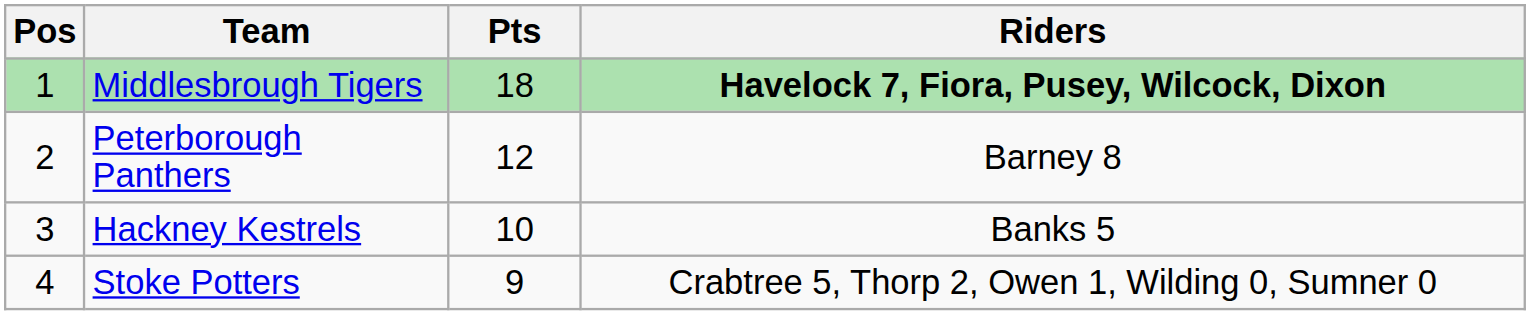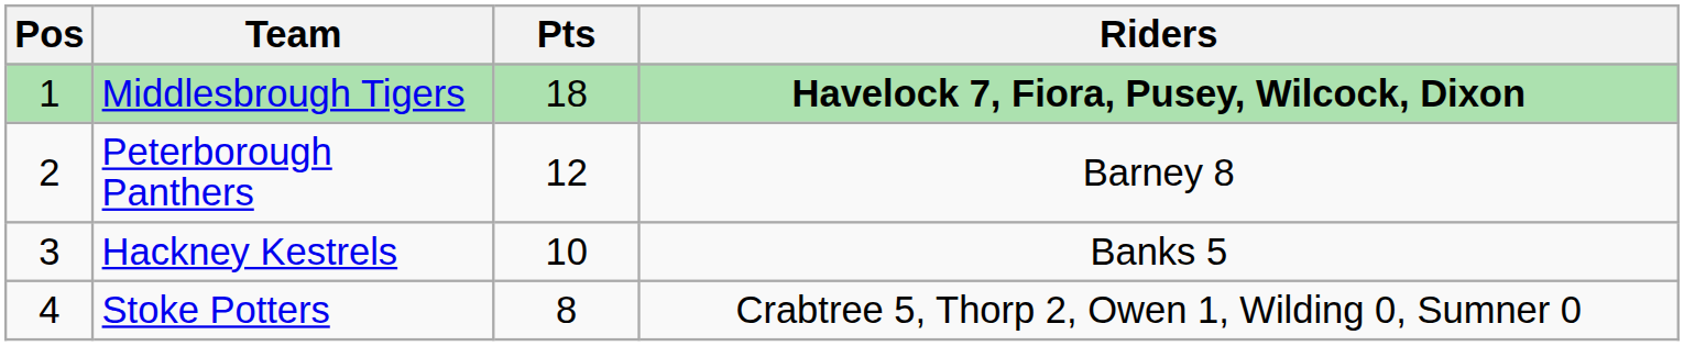 <table class=wikitable style="font-size:93%;">
 <tr>
 <th width=25px>Pos</th>
 <th width=150px>Team</th>
 <th width=50px>Pts</th>
 <th width=400px>Riders</th>
 </tr>
 <tr align=center  style="background:#ACE1AF;">
 <td>1</td>
 <td align=left><a href='#'>Middlesbrough Tigers</a></td>
 <td>18</td>
 <td><strong>Havelock 7, Fiora, Pusey, Wilcock, Dixon</strong></td>
 </tr>
 <tr align=center>
 <td>2</td>
 <td align=left><a href='#'>Peterborough Panthers</a></td>
 <td>12</td>
 <td>Barney 8</td>
 </tr>
 <tr align=center>
 <td>3</td>
 <td align=left><a href='#'>Hackney Kestrels</a></td>
 <td>10</td>
 <td>Banks 5</td>
 </tr>
 <tr align=center>
 <td>4</td>
 <td align=left><a href='#'>Stoke Potters</a></td>
-<td>9</td>
+<td>8</td>
 <td>Crabtree 5, Thorp 2, Owen 1, Wilding 0, Sumner 0</td>
 </tr>
 </table>
